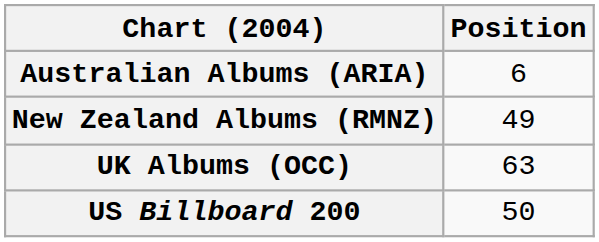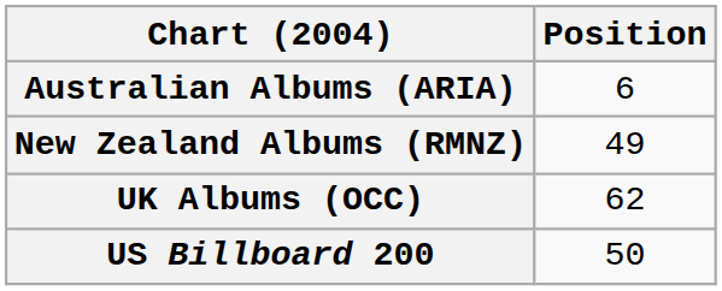 <table class="wikitable sortable plainrowheaders">
 <tr>
 <th scope="col">Chart (2004)</th>
 <th scope="col">Position</th>
 </tr>
 <tr>
 <th scope="row">Australian Albums (ARIA)</th>
 <td align="center">6</td>
 </tr>
 <tr>
 <th scope="row">New Zealand Albums (RMNZ)</th>
 <td align="center">49</td>
 </tr>
 <tr>
 <th scope="row">UK Albums (OCC)</th>
-<td align="center">63</td>
+<td align="center">62</td>
 </tr>
 <tr>
 <th scope="row">US <em>Billboard</em> 200</th>
 <td align="center">50</td>
 </tr>
 </table>
